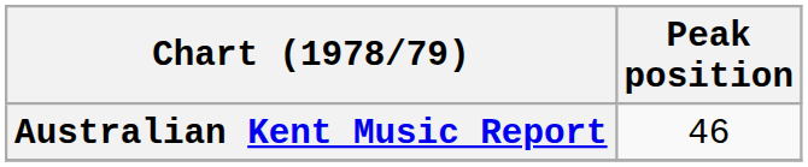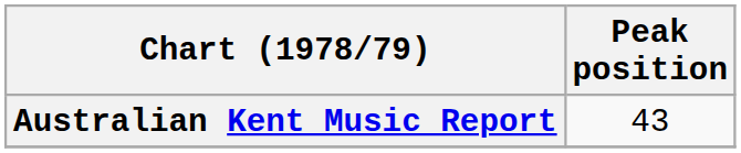 <table class="wikitable sortable plainrowheaders">
 <tr>
 <th scope="col">Chart (1978/79)</th>
 <th scope="col">Peak<br>position</th>
 </tr>
 <tr>
 <th scope="row">Australian <a href='#'>Kent Music Report</a></th>
-<td style="text-align:center;">46</td>
+<td style="text-align:center;">43</td>
 </tr>
 <tr>
 </tr>
 </table>
